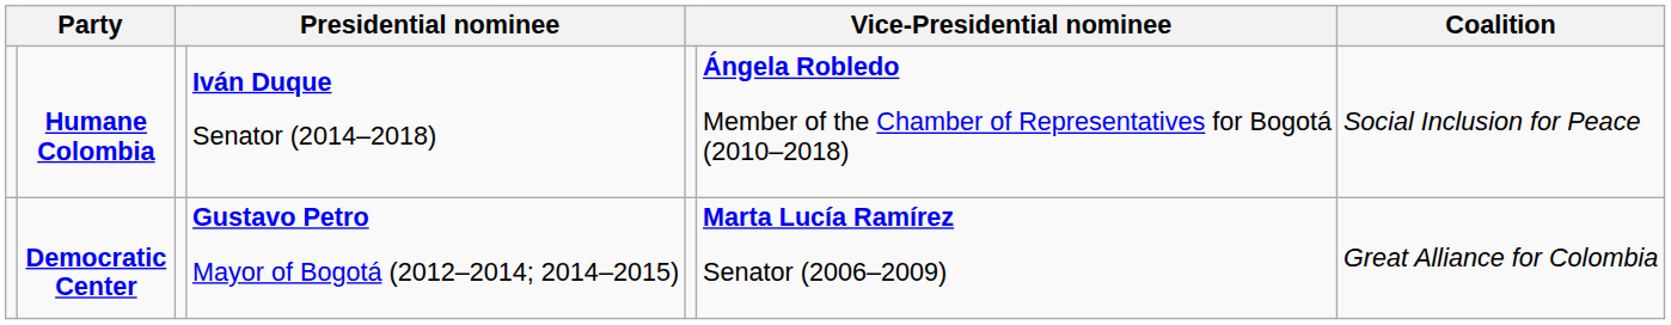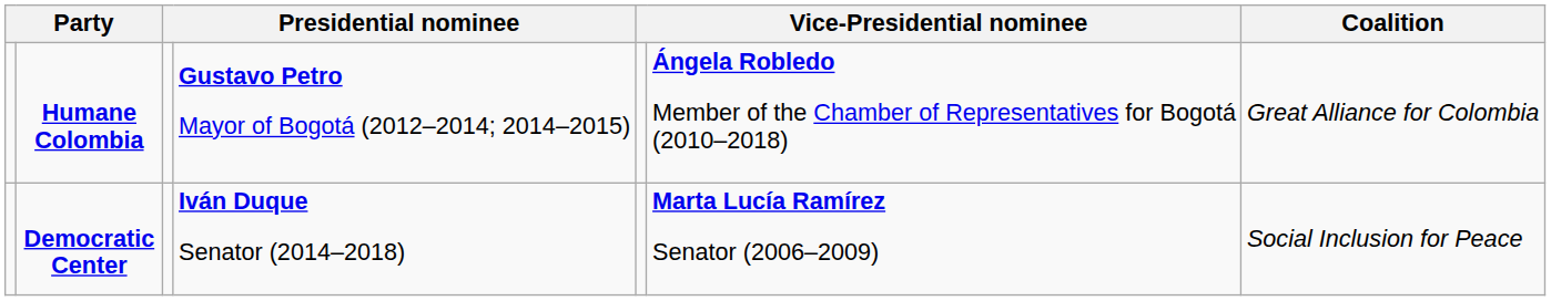 <table class="vertical-align-top wikitable">
 <tr>
 <th scope=colgroup colspan=2>Party</th>
 <th scope=colgroup colspan=2>Presidential nominee</th>
 <th scope=colgroup colspan=2>Vice-Presidential nominee</th>
 <th scope=col>Coalition</th>
 </tr>
 <tr>
 <td style=background:></td>
 <td style="max-width:90px; text-align:center"><br><strong><a href='#'>Humane Colombia</a></strong></td>
 <td></td>
-<td><strong><a href='#'>Iván Duque</a></strong><p>Senator (2014–2018)</p></td>
+<td><strong><a href='#'>Gustavo Petro</a></strong><p><a href='#'>Mayor of Bogotá</a> (2012–2014; 2014–2015)</p></td>
 <td></td>
 <td><strong><a href='#'>Ángela Robledo</a></strong><p>Member of the <a href='#'>Chamber of Representatives</a> for Bogotá<br>(2010–2018)</p></td>
-<td><em>Social Inclusion for Peace</em></td>
+<td><em>Great Alliance for Colombia</em></td>
 </tr>
 <tr>
 <td style=background:></td>
 <td style="max-width:90px; text-align:center"><br><strong><a href='#'>Democratic Center</a></strong></td>
 <td></td>
-<td><strong><a href='#'>Gustavo Petro</a></strong><p><a href='#'>Mayor of Bogotá</a> (2012–2014; 2014–2015)</p></td>
+<td><strong><a href='#'>Iván Duque</a></strong><p>Senator (2014–2018)</p></td>
 <td></td>
 <td><strong><a href='#'>Marta Lucía Ramírez</a></strong><p>Senator (2006–2009)</p></td>
-<td><em>Great Alliance for Colombia</em></td>
+<td><em>Social Inclusion for Peace</em></td>
 </tr>
 </table>
